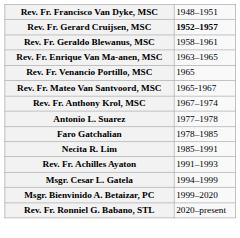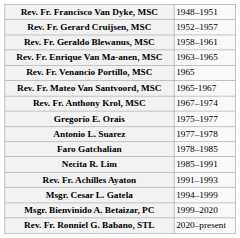 <table class="wikitable plainrowheaders floatright" style="font-size:85%; margin:1em; width:25em; border:1px solid #a0a0a0; padding:2px;">
 <tr>
 <th scope="row">Rev. Fr. Francisco Van Dyke, MSC</th>
 <td>1948–1951</td>
 </tr>
 <tr>
 <th scope="row">Rev. Fr. Gerard Cruijsen, MSC</th>
-<td><strong>1952–1957</strong></td>
+<td>1952–1957</td>
 </tr>
 <tr>
 <th scope="row">Rev. Fr. Geraldo Blewanus, MSC</th>
 <td>1958–1961</td>
 </tr>
 <tr>
 <th scope="row">Rev. Fr. Enrique Van Ma-anen, MSC</th>
 <td>1963–1965</td>
 </tr>
 <tr>
 <th scope="row">Rev. Fr. Venancio Portillo, MSC</th>
 <td>1965</td>
 </tr>
 <tr>
 <th scope="row">Rev. Fr. Mateo Van Santvoord, MSC</th>
 <td>1965-1967</td>
 </tr>
 <tr>
 <th scope="row">Rev. Fr. Anthony Krol, MSC</th>
 <td>1967–1974</td>
+</tr>
+<tr>
+<th scope="row">Gregorio E. Orais</th>
+<td>1975–1977</td>
 </tr>
 <tr>
 <th scope="row">Antonio L. Suarez</th>
 <td>1977–1978</td>
 </tr>
 <tr>
 <th scope="row">Faro Gatchalian</th>
 <td>1978–1985</td>
 </tr>
 <tr>
 <th scope="row">Necita R. Lim</th>
 <td>1985–1991</td>
 </tr>
 <tr>
 <th scope="row">Rev. Fr. Achilles Ayaton</th>
 <td>1991–1993</td>
 </tr>
 <tr>
 <th scope="row">Msgr. Cesar L. Gatela</th>
 <td>1994–1999</td>
 </tr>
 <tr>
 <th scope="row">Msgr. Bienvinido A. Betaizar, PC</th>
 <td>1999–2020</td>
 </tr>
 <tr>
 <th scope="row">Rev. Fr. Ronniel G. Babano, STL</th>
 <td>2020–present</td>
 </tr>
 </table>
